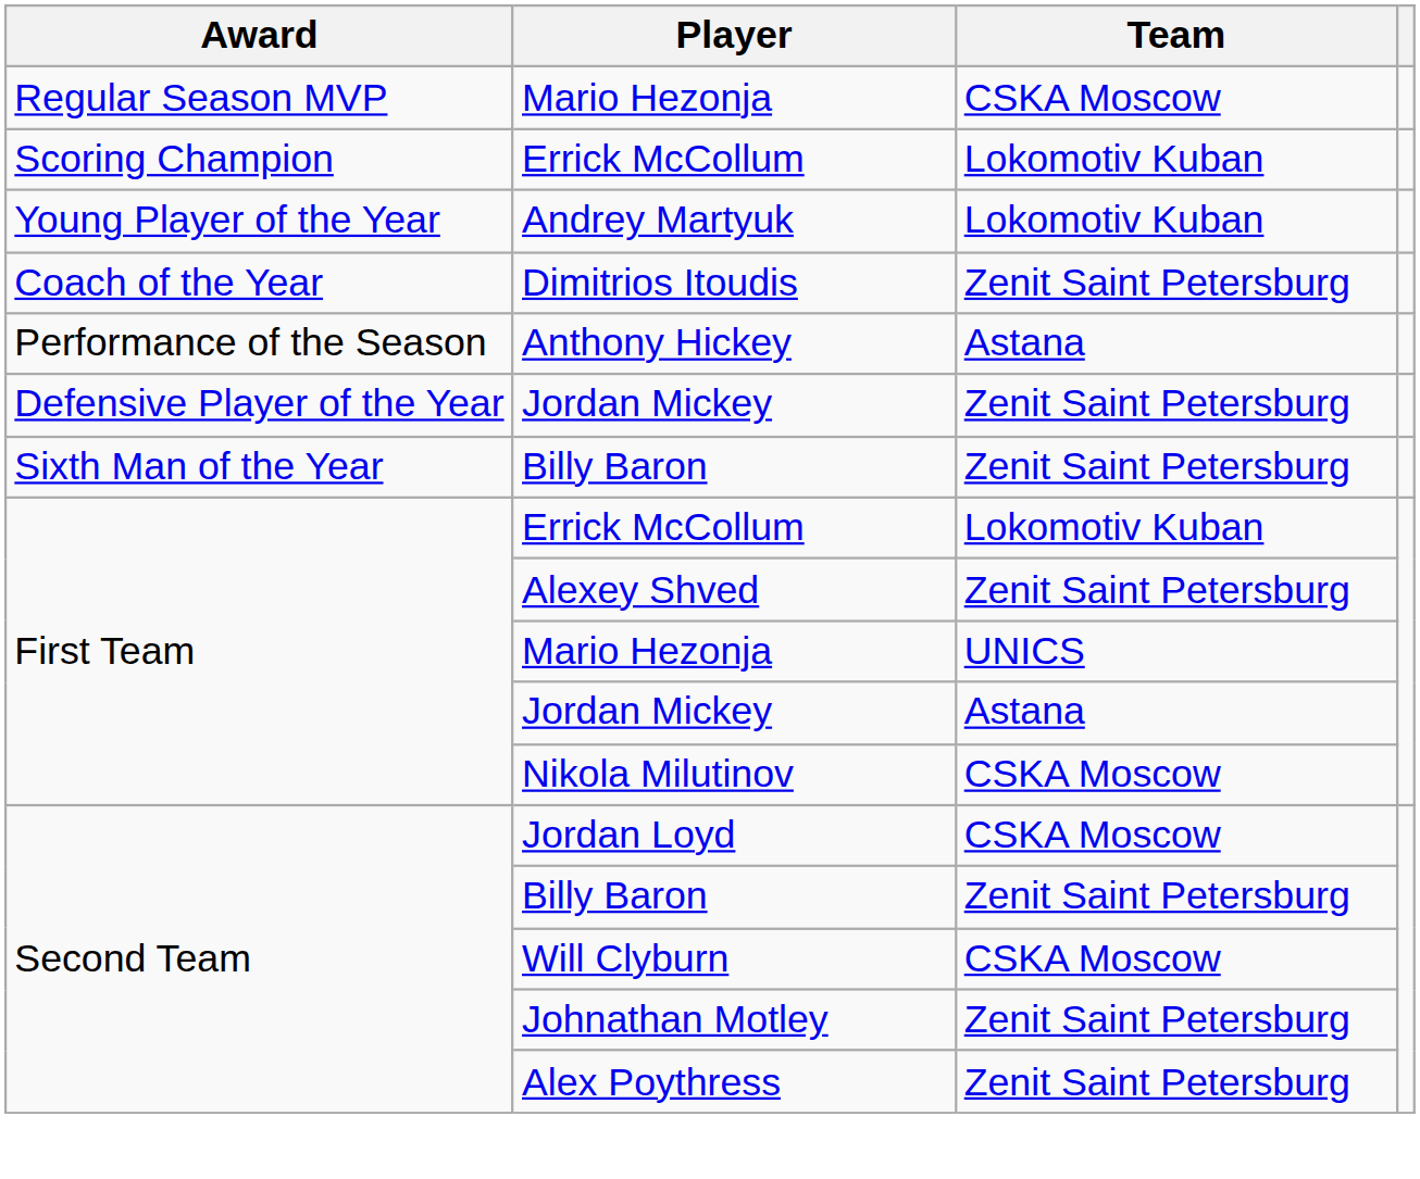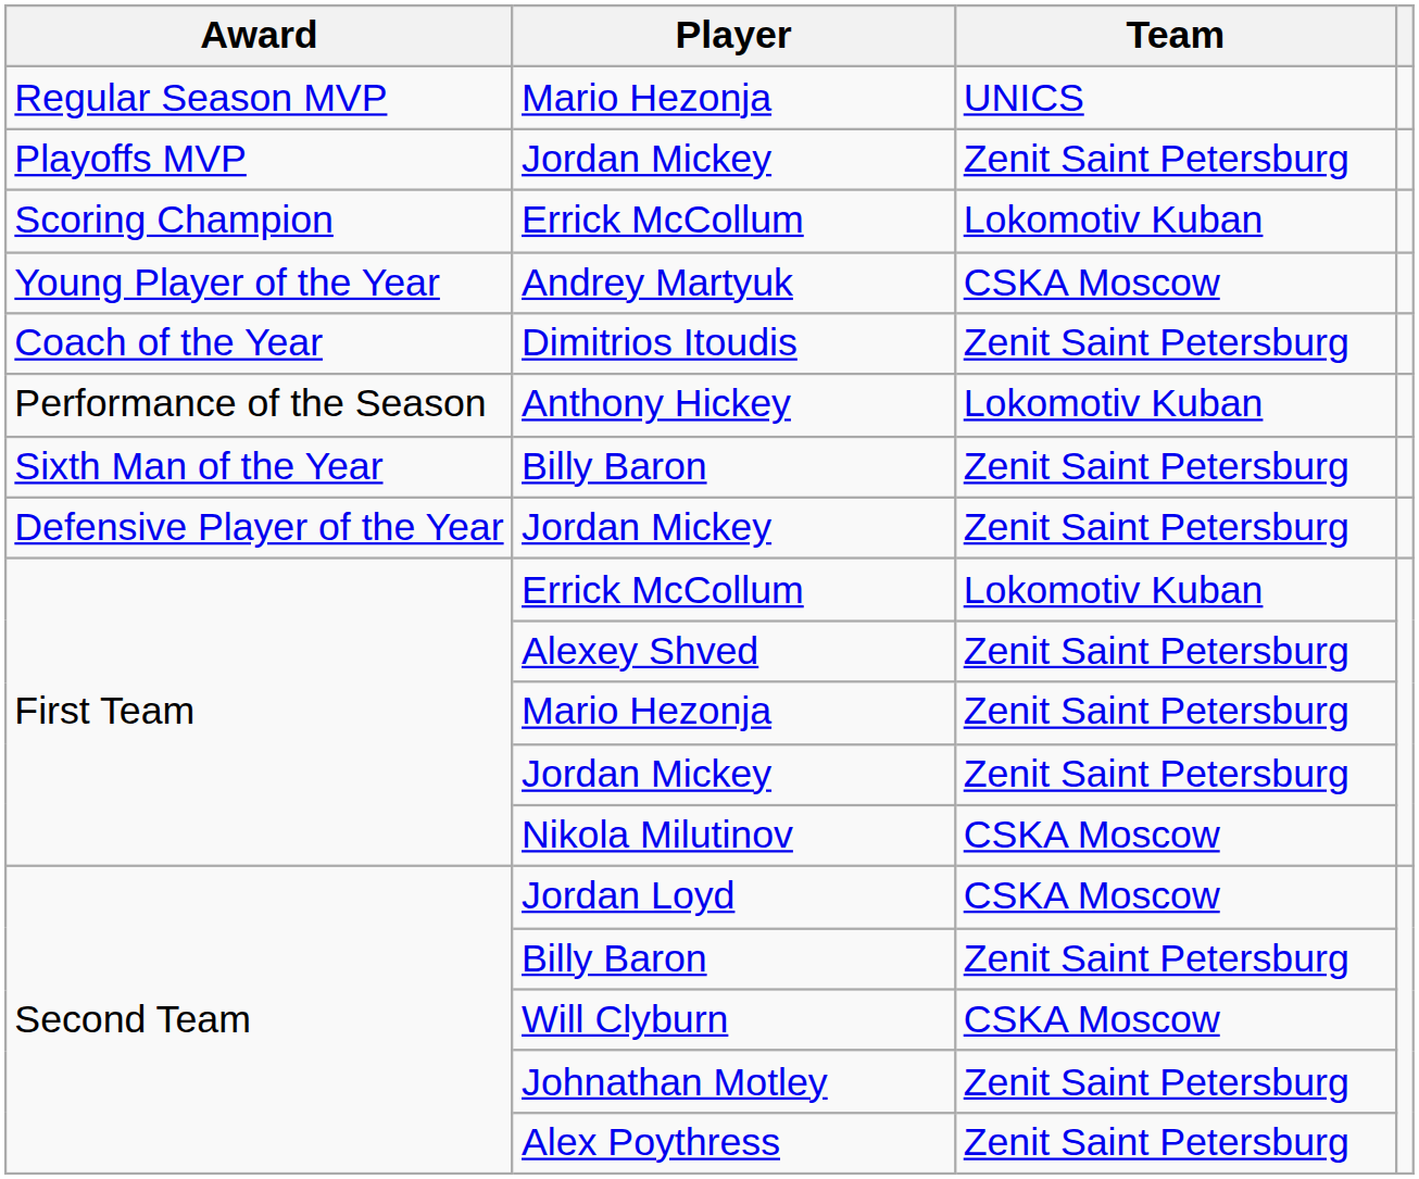 <table class="wikitable sortable" style="text-align: left;">
 <tr>
 <th>Award</th>
 <th style="width:175px;">Player</th>
 <th style="width:175px;">Team</th>
 <th></th>
 </tr>
 <tr>
 <td><a href='#'>Regular Season MVP</a></td>
 <td align=left> <a href='#'>Mario Hezonja</a></td>
-<td> <a href='#'>CSKA Moscow</a></td>
+<td align=left> <a href='#'>UNICS</a></td>
+<td></td>
+</tr>
+<tr>
+<td><a href='#'>Playoffs MVP</a></td>
+<td align=left> <a href='#'>Jordan Mickey</a></td>
+<td align=left> <a href='#'>Zenit Saint Petersburg</a></td>
 <td></td>
 </tr>
 <tr>
 <td><a href='#'>Scoring Champion</a></td>
 <td align=left> <a href='#'>Errick McCollum</a></td>
 <td align=left> <a href='#'>Lokomotiv Kuban</a></td>
 <td></td>
 </tr>
 <tr>
 <td><a href='#'>Young Player of the Year</a></td>
 <td align=left> <a href='#'>Andrey Martyuk</a></td>
-<td align=left> <a href='#'>Lokomotiv Kuban</a></td>
+<td align=left> <a href='#'>CSKA Moscow</a></td>
 <td></td>
 </tr>
 <tr>
 <td><a href='#'>Coach of the Year</a></td>
 <td align=left> <a href='#'>Dimitrios Itoudis</a></td>
 <td> <a href='#'>Zenit Saint Petersburg</a></td>
 <td></td>
 </tr>
 <tr>
 <td>Performance of the Season</td>
 <td align=left> <a href='#'>Anthony Hickey</a></td>
-<td align=left> <a href='#'>Astana</a></td>
+<td align="left"> <a href='#'>Lokomotiv Kuban</a></td>
+<td></td>
+</tr>
+<tr>
+<td><a href='#'>Sixth Man of the Year</a></td>
+<td align=left> <a href='#'>Billy Baron</a></td>
+<td align=left> <a href='#'>Zenit Saint Petersburg</a></td>
 <td></td>
 </tr>
 <tr>
 <td><a href='#'>Defensive Player of the Year</a></td>
 <td align=left> <a href='#'>Jordan Mickey</a></td>
-<td align=left> <a href='#'>Zenit Saint Petersburg</a></td>
-<td></td>
-</tr>
-<tr>
-<td><a href='#'>Sixth Man of the Year</a></td>
-<td align=left> <a href='#'>Billy Baron</a></td>
 <td align=left> <a href='#'>Zenit Saint Petersburg</a></td>
 <td></td>
 </tr>
 <tr>
 <td rowspan="5">First Team</td>
 <td align="left"> <a href='#'>Errick McCollum</a></td>
 <td align="left"> <a href='#'>Lokomotiv Kuban</a></td>
 <td rowspan="5"></td>
 </tr>
 <tr>
 <td> <a href='#'>Alexey Shved</a></td>
 <td> <a href='#'>Zenit Saint Petersburg</a></td>
 </tr>
 <tr>
 <td> <a href='#'>Mario Hezonja</a></td>
-<td> <a href='#'>UNICS</a></td>
+<td align=left> <a href='#'>Zenit Saint Petersburg</a></td>
 </tr>
 <tr>
 <td> <a href='#'>Jordan Mickey</a></td>
-<td align=left> <a href='#'>Astana</a></td>
+<td> <a href='#'>Zenit Saint Petersburg</a></td>
 </tr>
 <tr>
 <td> <a href='#'>Nikola Milutinov</a></td>
 <td> <a href='#'>CSKA Moscow</a></td>
 </tr>
 <tr>
 <td rowspan="5">Second Team</td>
 <td> <a href='#'>Jordan Loyd</a></td>
 <td> <a href='#'>CSKA Moscow</a></td>
 <td rowspan="5"></td>
 </tr>
 <tr>
 <td> <a href='#'>Billy Baron</a></td>
 <td> <a href='#'>Zenit Saint Petersburg</a></td>
 </tr>
 <tr>
 <td> <a href='#'>Will Clyburn</a></td>
 <td> <a href='#'>CSKA Moscow</a></td>
 </tr>
 <tr>
 <td> <a href='#'>Johnathan Motley</a></td>
 <td align=left> <a href='#'>Zenit Saint Petersburg</a></td>
 </tr>
 <tr>
 <td> <a href='#'>Alex Poythress</a></td>
 <td> <a href='#'>Zenit Saint Petersburg</a></td>
 </tr>
 </table>
